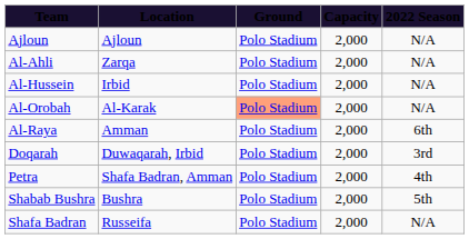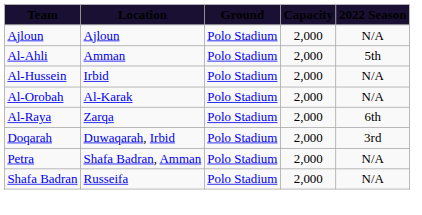 <table class="wikitable sortable">
 <tr>
 <th style="background-color:#1A1033;"><span>Team</span></th>
 <th style="background-color:#1A1033;"><span>Location</span></th>
 <th style="background-color:#1A1033;"><span>Ground</span></th>
 <th style="background-color:#1A1033;"><span>Capacity</span></th>
 <th data-sort-type=number style="background-color:#1A1033;"><span>2022 Season</span></th>
 </tr>
 <tr>
 <td><a href='#'>Ajloun</a></td>
 <td><a href='#'>Ajloun</a></td>
 <td><a href='#'>Polo Stadium</a></td>
 <td style="text-align:center">2,000</td>
 <td style="text-align:center">N/A</td>
 </tr>
 <tr>
 <td><a href='#'>Al-Ahli</a></td>
-<td><a href='#'>Zarqa</a></td>
+<td><a href='#'>Amman</a></td>
 <td><a href='#'>Polo Stadium</a></td>
 <td style="text-align:center">2,000</td>
-<td style="text-align:center">N/A</td>
+<td style="text-align:center">5th</td>
 </tr>
 <tr>
 <td><a href='#'>Al-Hussein</a></td>
 <td><a href='#'>Irbid</a></td>
 <td><a href='#'>Polo Stadium</a></td>
 <td style="text-align:center">2,000</td>
 <td style="text-align:center">N/A</td>
 </tr>
 <tr>
 <td><a href='#'>Al-Orobah</a></td>
 <td><a href='#'>Al-Karak</a></td>
-<td style="background: lightsalmon;"><a href='#'>Polo Stadium</a></td>
+<td><a href='#'>Polo Stadium</a></td>
 <td style="text-align:center">2,000</td>
 <td style="text-align:center">N/A</td>
 </tr>
 <tr>
 <td><a href='#'>Al-Raya</a></td>
-<td><a href='#'>Amman</a></td>
+<td><a href='#'>Zarqa</a></td>
 <td><a href='#'>Polo Stadium</a></td>
 <td style="text-align:center">2,000</td>
 <td style="text-align:center">6th</td>
 </tr>
 <tr>
 <td><a href='#'>Doqarah</a></td>
 <td><a href='#'>Duwaqarah</a>, <a href='#'>Irbid</a></td>
 <td><a href='#'>Polo Stadium</a></td>
 <td style="text-align:center">2,000</td>
 <td style="text-align:center">3rd</td>
 </tr>
 <tr>
 <td><a href='#'>Petra</a></td>
 <td><a href='#'>Shafa Badran</a>, <a href='#'>Amman</a></td>
 <td><a href='#'>Polo Stadium</a></td>
 <td style="text-align:center">2,000</td>
-<td style="text-align:center">4th</td>
-</tr>
-<tr>
-<td><a href='#'>Shabab Bushra</a></td>
-<td><a href='#'>Bushra</a></td>
-<td><a href='#'>Polo Stadium</a></td>
-<td style="text-align:center">2,000</td>
-<td style="text-align:center">5th</td>
+<td style="text-align:center">N/A</td>
 </tr>
 <tr>
 <td><a href='#'>Shafa Badran</a></td>
 <td><a href='#'>Russeifa</a></td>
 <td><a href='#'>Polo Stadium</a></td>
 <td style="text-align:center">2,000</td>
 <td style="text-align:center">N/A</td>
 </tr>
 </table>
